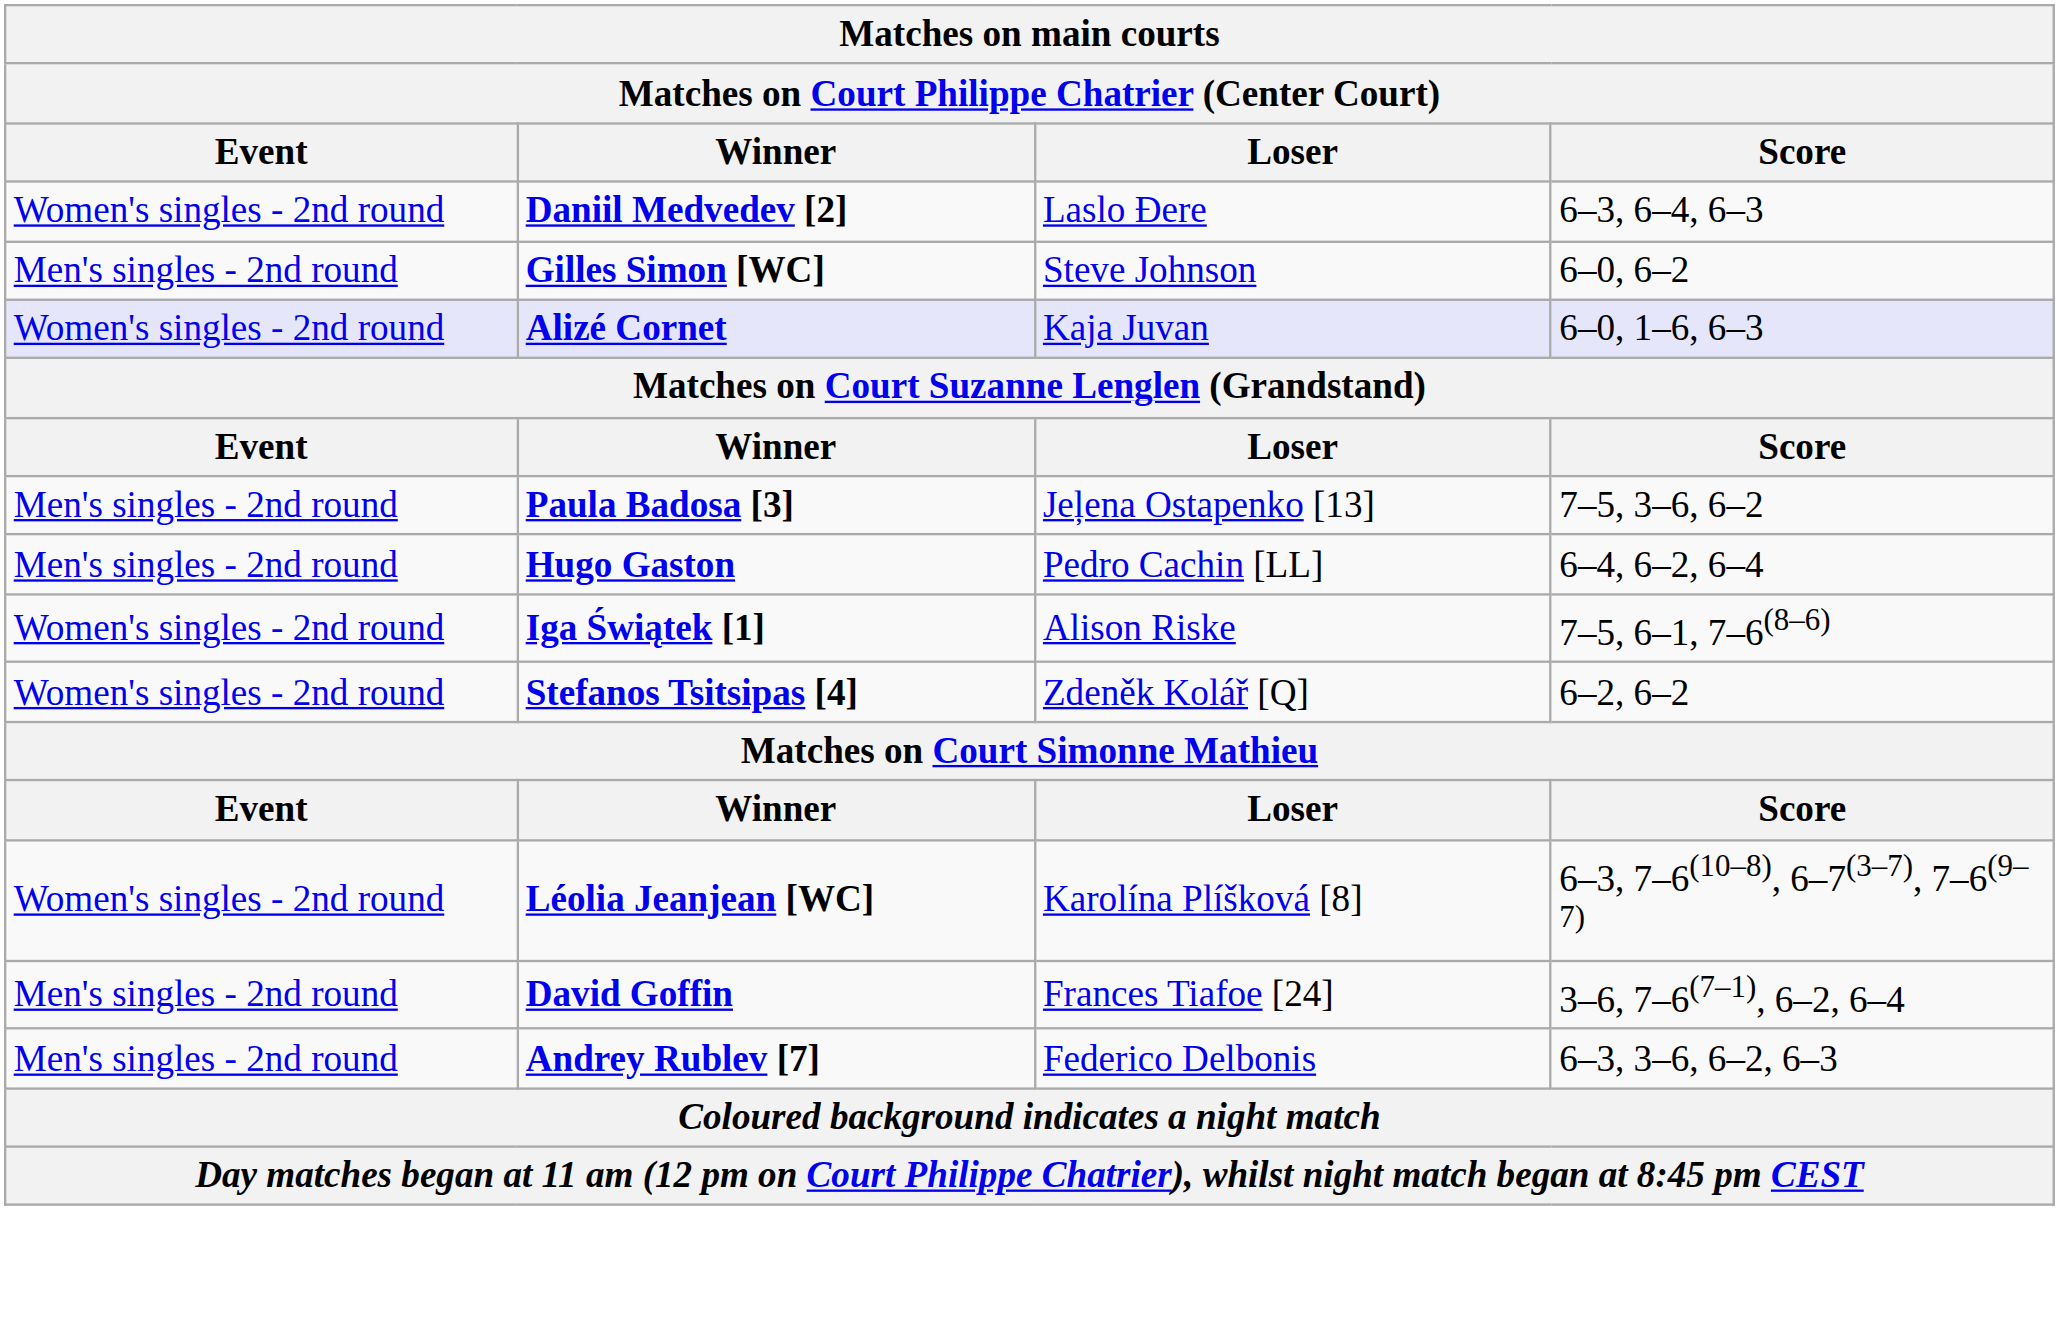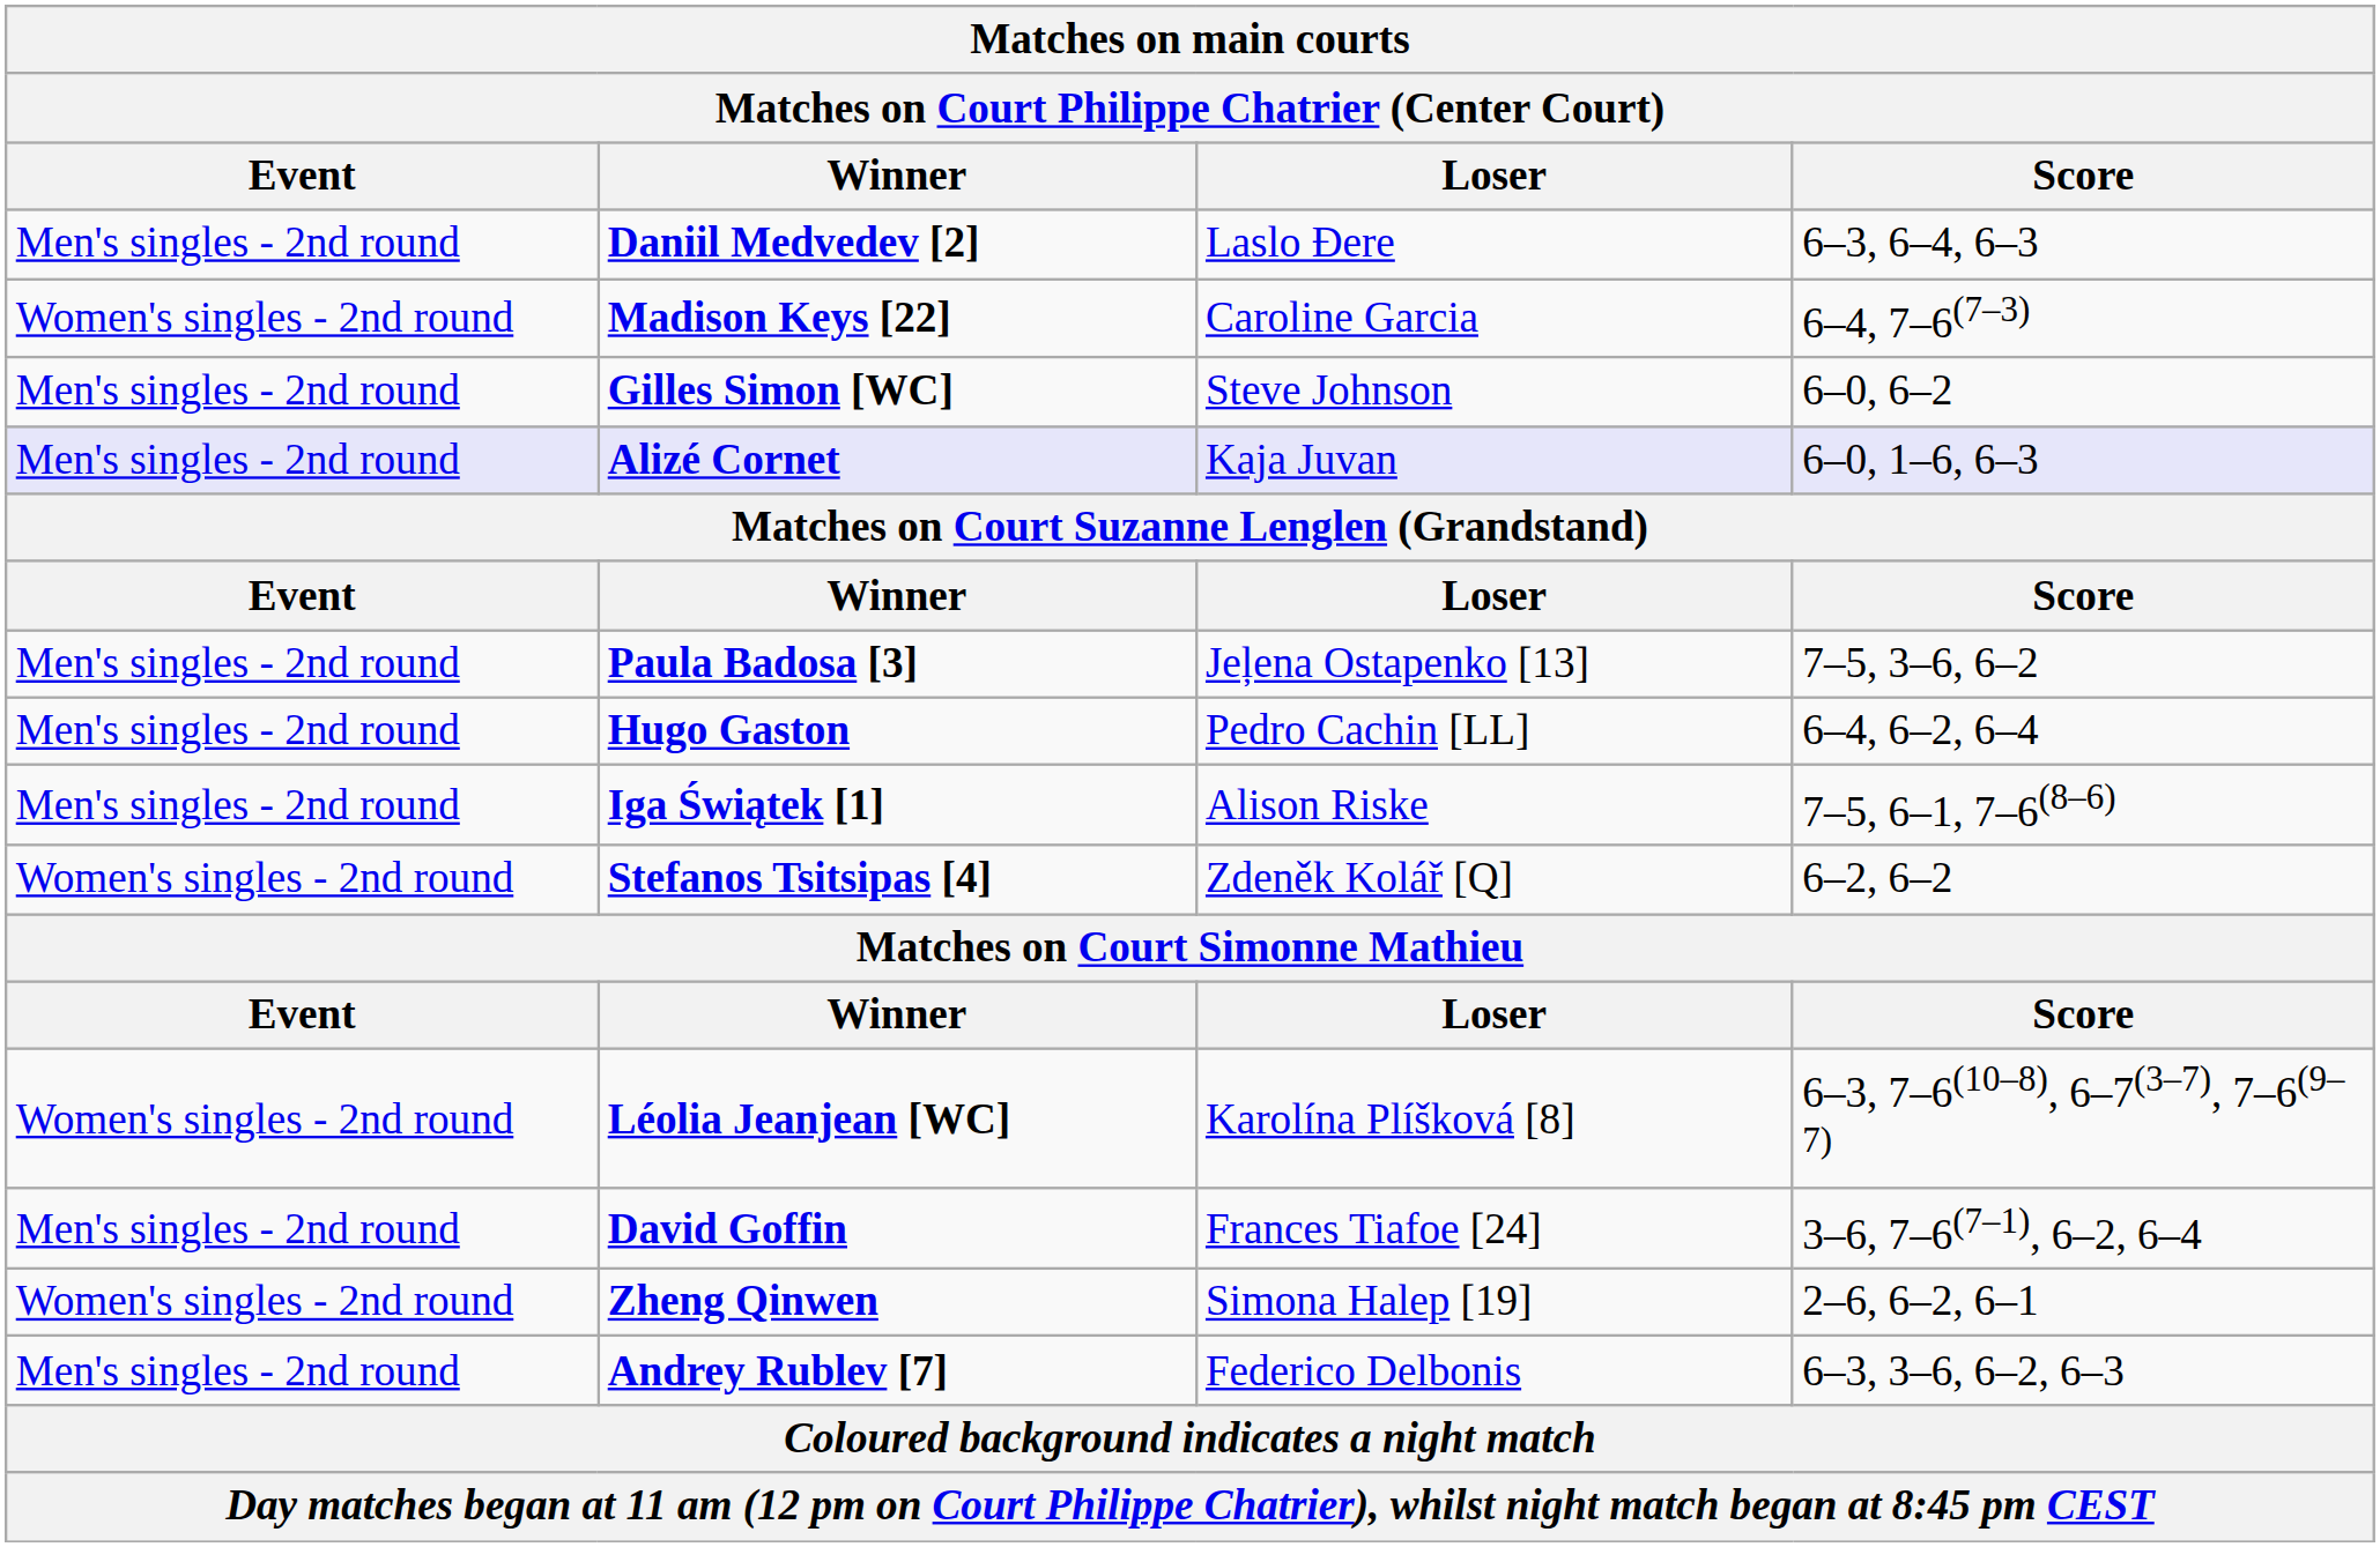 <table class="wikitable" style="margin:auto;">
 <tr>
 <th colspan=4 style=white-space:nowrap>Matches on main courts</th>
 </tr>
 <tr>
 <th colspan=4>Matches on <a href='#'>Court Philippe Chatrier</a> (Center Court)</th>
 </tr>
 <tr>
 <th width=250>Event</th>
 <th width=250>Winner</th>
 <th width=250>Loser</th>
 <th width=250>Score</th>
 </tr>
 <tr>
-<td><a href='#'>Women's singles - 2nd round</a></td>
+<td><a href='#'>Men's singles - 2nd round</a></td>
 <td><strong> <a href='#'>Daniil Medvedev</a> [2]</strong></td>
 <td> <a href='#'>Laslo Đere</a></td>
 <td>6–3, 6–4, 6–3</td>
+</tr>
+<tr>
+<td><a href='#'>Women's singles - 2nd round</a></td>
+<td><strong> <a href='#'>Madison Keys</a> [22]</strong></td>
+<td> <a href='#'>Caroline Garcia</a></td>
+<td>6–4, 7–6<sup>(7–3)</sup></td>
 </tr>
 <tr>
 <td><a href='#'>Men's singles - 2nd round</a></td>
 <td><strong> <a href='#'>Gilles Simon</a> [WC]</strong></td>
 <td> <a href='#'>Steve Johnson</a></td>
 <td>6–0, 6–2</td>
 </tr>
 <tr bgcolor=lavender>
-<td><a href='#'>Women's singles - 2nd round</a></td>
+<td><a href='#'>Men's singles - 2nd round</a></td>
 <td><strong> <a href='#'>Alizé Cornet</a></strong></td>
 <td> <a href='#'>Kaja Juvan</a></td>
 <td>6–0, 1–6, 6–3</td>
 </tr>
 <tr>
 <th colspan=4>Matches on <a href='#'>Court Suzanne Lenglen</a> (Grandstand)</th>
 </tr>
 <tr>
 <th width=250>Event</th>
 <th width=250>Winner</th>
 <th width=250>Loser</th>
 <th width=250>Score</th>
 </tr>
 <tr>
 <td><a href='#'>Men's singles - 2nd round</a></td>
 <td><strong> <a href='#'>Paula Badosa</a> [3]</strong></td>
 <td> <a href='#'>Jeļena Ostapenko</a> [13]</td>
 <td>7–5, 3–6, 6–2</td>
 </tr>
 <tr>
 <td><a href='#'>Men's singles - 2nd round</a></td>
 <td><strong> <a href='#'>Hugo Gaston</a></strong></td>
 <td> <a href='#'>Pedro Cachin</a> [LL]</td>
 <td>6–4, 6–2, 6–4</td>
 </tr>
 <tr>
-<td><a href='#'>Women's singles - 2nd round</a></td>
+<td><a href='#'>Men's singles - 2nd round</a></td>
 <td><strong> <a href='#'>Iga Świątek</a> [1]</strong></td>
 <td> <a href='#'>Alison Riske</a></td>
 <td>7–5, 6–1, 7–6<sup>(8–6)</sup></td>
 </tr>
 <tr>
 <td><a href='#'>Women's singles - 2nd round</a></td>
 <td><strong> <a href='#'>Stefanos Tsitsipas</a> [4]</strong></td>
 <td> <a href='#'>Zdeněk Kolář</a> [Q]</td>
 <td>6–2, 6–2</td>
 </tr>
 <tr>
 <th colspan=4>Matches on <a href='#'>Court Simonne Mathieu</a></th>
 </tr>
 <tr>
 <th width=250>Event</th>
 <th width=250>Winner</th>
 <th width=250>Loser</th>
 <th width=250>Score</th>
 </tr>
 <tr>
 <td><a href='#'>Women's singles - 2nd round</a></td>
 <td><strong> <a href='#'>Léolia Jeanjean</a> [WC]</strong></td>
 <td> <a href='#'>Karolína Plíšková</a> [8]</td>
 <td>6–3, 7–6<sup>(10–8)</sup>, 6–7<sup>(3–7)</sup>, 7–6<sup>(9–7)</sup></td>
 </tr>
 <tr>
 <td><a href='#'>Men's singles - 2nd round</a></td>
 <td><strong> <a href='#'>David Goffin</a></strong></td>
 <td> <a href='#'>Frances Tiafoe</a> [24]</td>
 <td>3–6, 7–6<sup>(7–1)</sup>, 6–2, 6–4</td>
 </tr>
 <tr>
+<td><a href='#'>Women's singles - 2nd round</a></td>
+<td><strong> <a href='#'>Zheng Qinwen</a></strong></td>
+<td> <a href='#'>Simona Halep</a> [19]</td>
+<td>2–6, 6–2, 6–1</td>
+</tr>
+<tr>
 <td><a href='#'>Men's singles - 2nd round</a></td>
 <td><strong> <a href='#'>Andrey Rublev</a> [7]</strong></td>
 <td> <a href='#'>Federico Delbonis</a></td>
 <td>6–3, 3–6, 6–2, 6–3</td>
 </tr>
 <tr>
 <th colspan=4><em>Coloured background indicates a night match</em></th>
 </tr>
 <tr>
 <th colspan=4><em>Day matches began at 11 am (12 pm on <a href='#'>Court Philippe Chatrier</a>), whilst night match began at 8:45 pm <a href='#'>CEST</a></em></th>
 </tr>
 </table>
